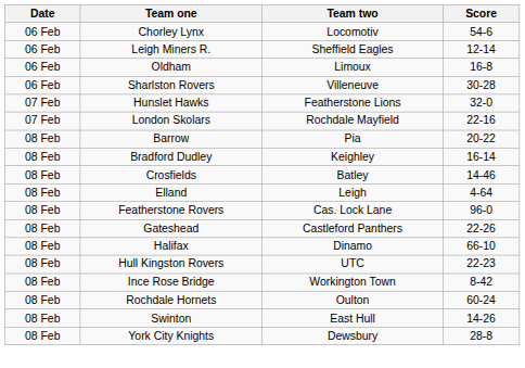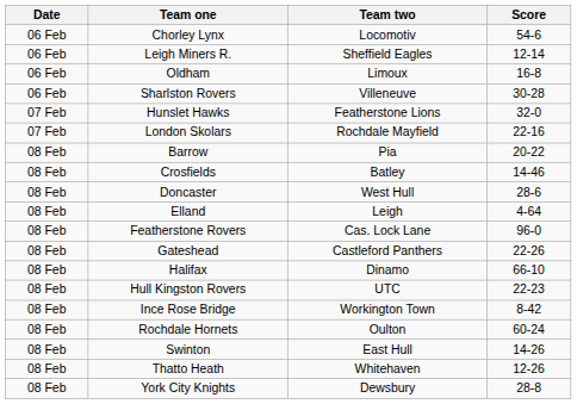 <table class="wikitable" style="text-align: center">
 <tr>
 <th width=100>Date</th>
 <th width=250>Team one</th>
 <th width=250>Team two</th>
 <th width=100>Score</th>
 </tr>
 <tr>
 <td>06 Feb</td>
 <td>Chorley Lynx</td>
 <td>Locomotiv</td>
 <td>54-6</td>
 </tr>
 <tr>
 <td>06 Feb</td>
 <td>Leigh Miners R.</td>
 <td>Sheffield Eagles</td>
 <td>12-14</td>
 </tr>
 <tr>
 <td>06 Feb</td>
 <td>Oldham</td>
 <td>Limoux</td>
 <td>16-8</td>
 </tr>
 <tr>
 <td>06 Feb</td>
 <td>Sharlston Rovers</td>
 <td>Villeneuve</td>
 <td>30-28</td>
 </tr>
 <tr>
 <td>07 Feb</td>
 <td>Hunslet Hawks</td>
 <td>Featherstone Lions</td>
 <td>32-0</td>
 </tr>
 <tr>
 <td>07 Feb</td>
 <td>London Skolars</td>
 <td>Rochdale Mayfield</td>
 <td>22-16</td>
 </tr>
 <tr>
 <td>08 Feb</td>
 <td>Barrow</td>
 <td>Pia</td>
 <td>20-22</td>
 </tr>
 <tr>
 <td>08 Feb</td>
-<td>Bradford Dudley</td>
-<td>Keighley</td>
-<td>16-14</td>
+<td>Crosfields</td>
+<td>Batley</td>
+<td>14-46</td>
 </tr>
 <tr>
 <td>08 Feb</td>
-<td>Crosfields</td>
-<td>Batley</td>
-<td>14-46</td>
+<td>Doncaster</td>
+<td>West Hull</td>
+<td>28-6</td>
 </tr>
 <tr>
 <td>08 Feb</td>
 <td>Elland</td>
 <td>Leigh</td>
 <td>4-64</td>
 </tr>
 <tr>
 <td>08 Feb</td>
 <td>Featherstone Rovers</td>
 <td>Cas. Lock Lane</td>
 <td>96-0</td>
 </tr>
 <tr>
 <td>08 Feb</td>
 <td>Gateshead</td>
 <td>Castleford Panthers</td>
 <td>22-26</td>
 </tr>
 <tr>
 <td>08 Feb</td>
 <td>Halifax</td>
 <td>Dinamo</td>
 <td>66-10</td>
 </tr>
 <tr>
 <td>08 Feb</td>
 <td>Hull Kingston Rovers</td>
 <td>UTC</td>
 <td>22-23</td>
 </tr>
 <tr>
 <td>08 Feb</td>
 <td>Ince Rose Bridge</td>
 <td>Workington Town</td>
 <td>8-42</td>
 </tr>
 <tr>
 <td>08 Feb</td>
 <td>Rochdale Hornets</td>
 <td>Oulton</td>
 <td>60-24</td>
 </tr>
 <tr>
 <td>08 Feb</td>
 <td>Swinton</td>
 <td>East Hull</td>
 <td>14-26</td>
 </tr>
 <tr>
 <td>08 Feb</td>
+<td>Thatto Heath</td>
+<td>Whitehaven</td>
+<td>12-26</td>
+</tr>
+<tr>
+<td>08 Feb</td>
 <td>York City Knights</td>
 <td>Dewsbury</td>
 <td>28-8</td>
 </tr>
 </table>
